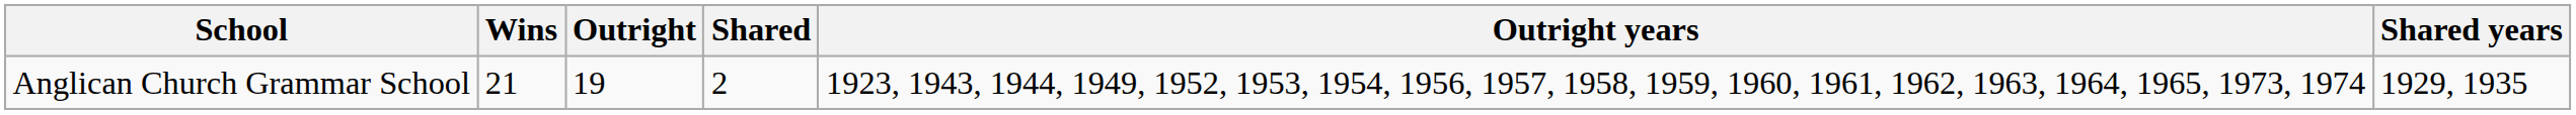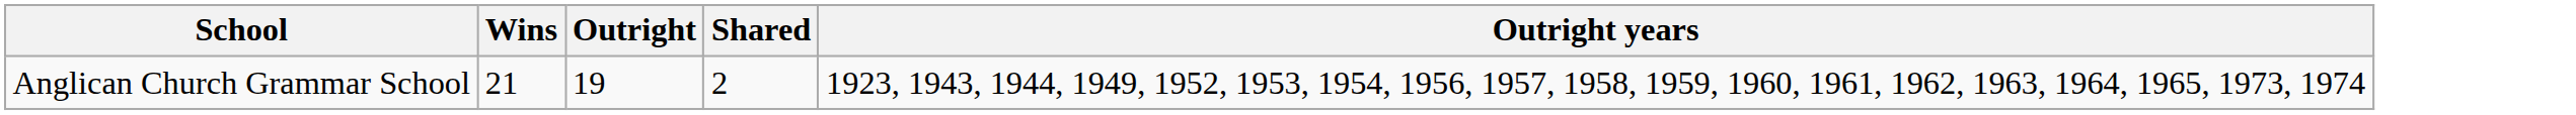 <table class="wikitable sortable">
 <tr>
 <th>School</th>
 <th>Wins</th>
 <th>Outright</th>
 <th>Shared</th>
 <th>Outright years</th>
-<th>Shared years</th>
 </tr>
 <tr>
 <td>Anglican Church Grammar School</td>
 <td>21</td>
 <td>19</td>
 <td>2</td>
 <td>1923, 1943, 1944, 1949, 1952, 1953, 1954, 1956, 1957, 1958, 1959, 1960, 1961, 1962, 1963, 1964, 1965, 1973, 1974</td>
-<td>1929, 1935</td>
 </tr>
 </table>
